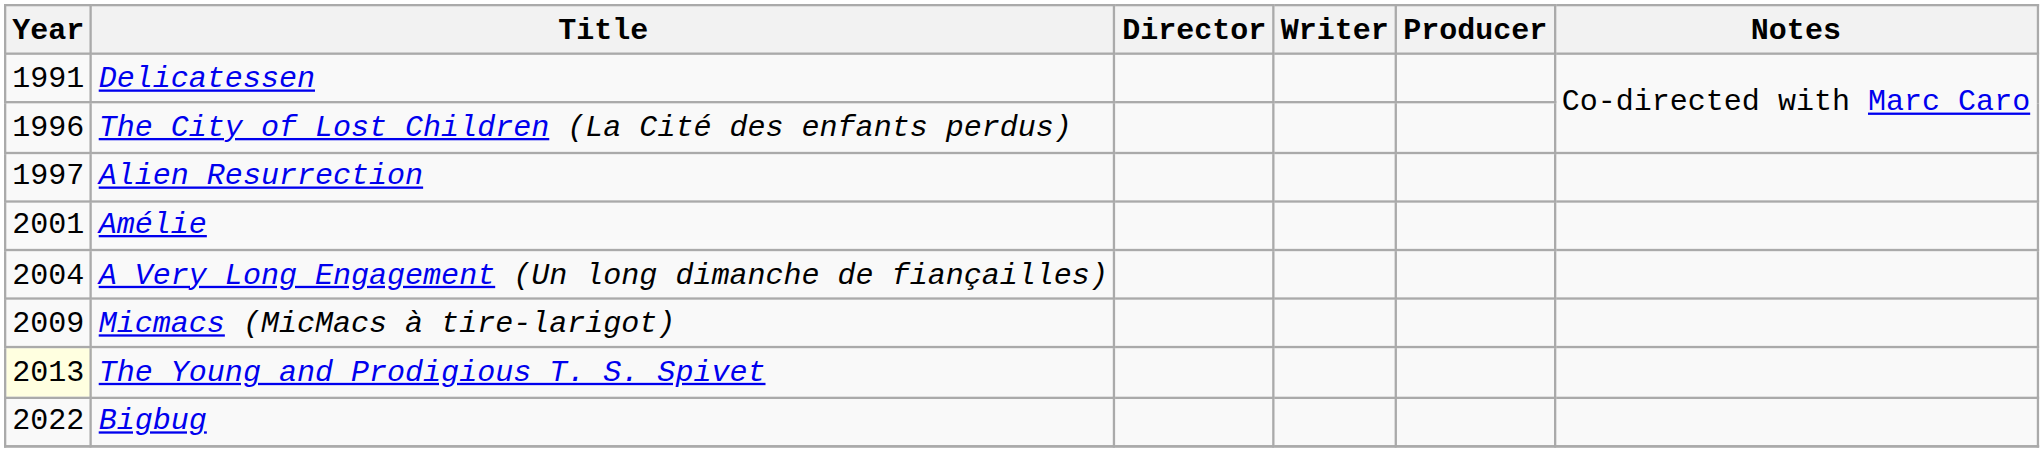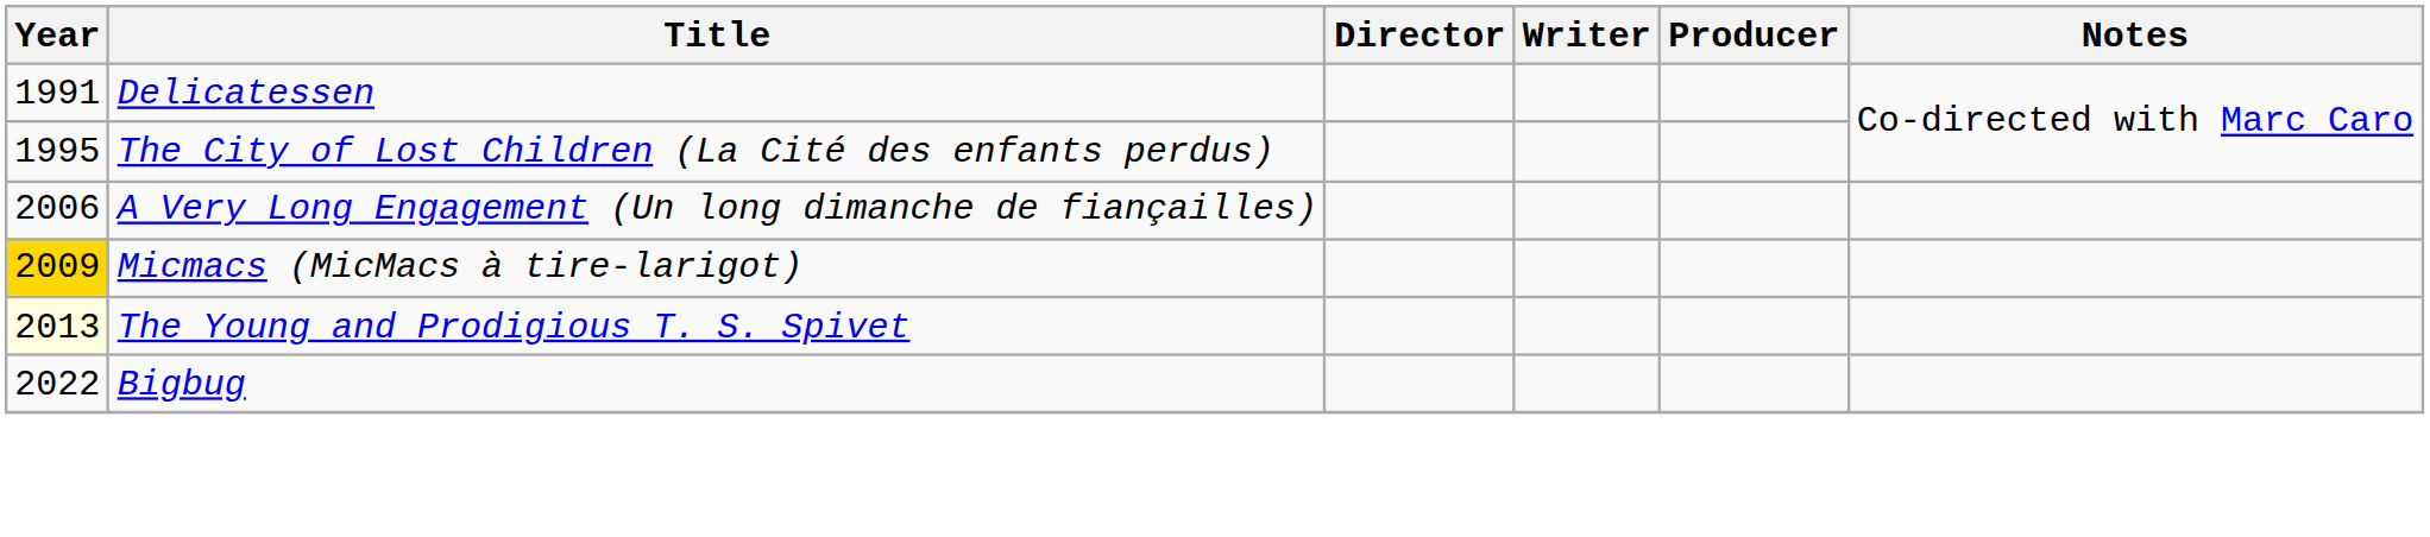 <table class="wikitable">
 <tr>
 <th>Year</th>
 <th>Title</th>
 <th>Director</th>
 <th>Writer</th>
 <th>Producer</th>
 <th>Notes</th>
 </tr>
 <tr>
 <td>1991</td>
 <td><em><a href='#'>Delicatessen</a></em></td>
 <td></td>
 <td></td>
 <td></td>
 <td rowspan=2>Co-directed with <a href='#'>Marc Caro</a></td>
 </tr>
 <tr>
-<td>1996</td>
+<td>1995</td>
 <td><em><a href='#'>The City of Lost Children</a> (La Cité des enfants perdus)</em></td>
 <td></td>
 <td></td>
 <td></td>
 </tr>
 <tr>
-<td>1997</td>
-<td><em><a href='#'>Alien Resurrection</a></em></td>
-<td></td>
-<td></td>
-<td></td>
-<td></td>
-</tr>
-<tr>
-<td>2001</td>
-<td><em><a href='#'>Amélie</a></em></td>
-<td></td>
-<td></td>
-<td></td>
-<td></td>
-</tr>
-<tr>
-<td>2004</td>
+<td>2006</td>
 <td><em><a href='#'>A Very Long Engagement</a> (Un long dimanche de fiançailles)</em></td>
 <td></td>
 <td></td>
 <td></td>
 <td></td>
 </tr>
 <tr>
-<td>2009</td>
+<td style="background: gold;">2009</td>
 <td><em><a href='#'>Micmacs</a> (MicMacs à tire-larigot)</em></td>
 <td></td>
 <td></td>
 <td></td>
 <td></td>
 </tr>
 <tr>
 <td style="background: lightyellow;">2013</td>
 <td><em><a href='#'>The Young and Prodigious T. S. Spivet</a></em></td>
 <td></td>
 <td></td>
 <td></td>
 <td></td>
 </tr>
 <tr>
 <td>2022</td>
 <td><em><a href='#'>Bigbug</a></em></td>
 <td></td>
 <td></td>
 <td></td>
 <td></td>
 </tr>
 <tr>
 </tr>
 </table>
